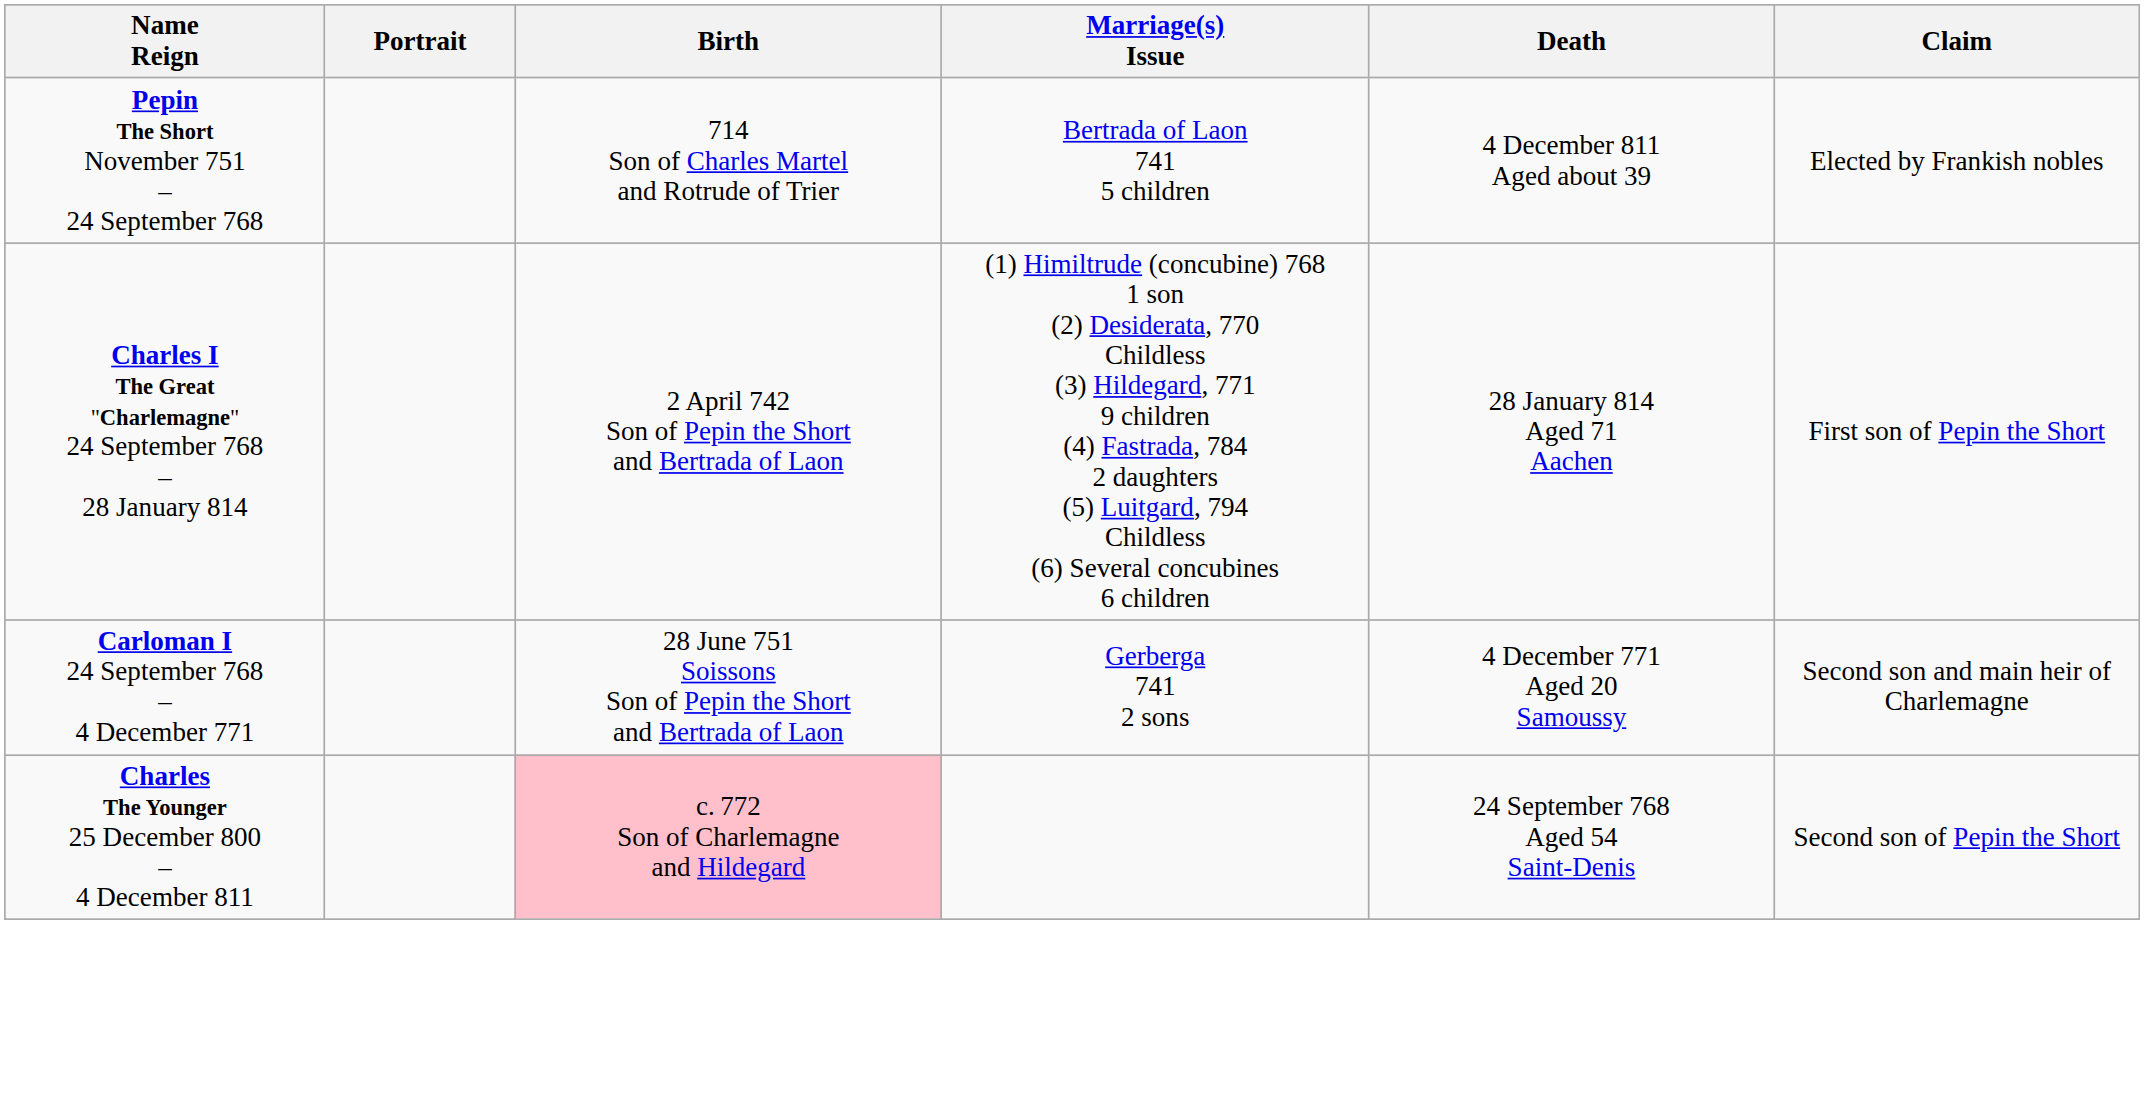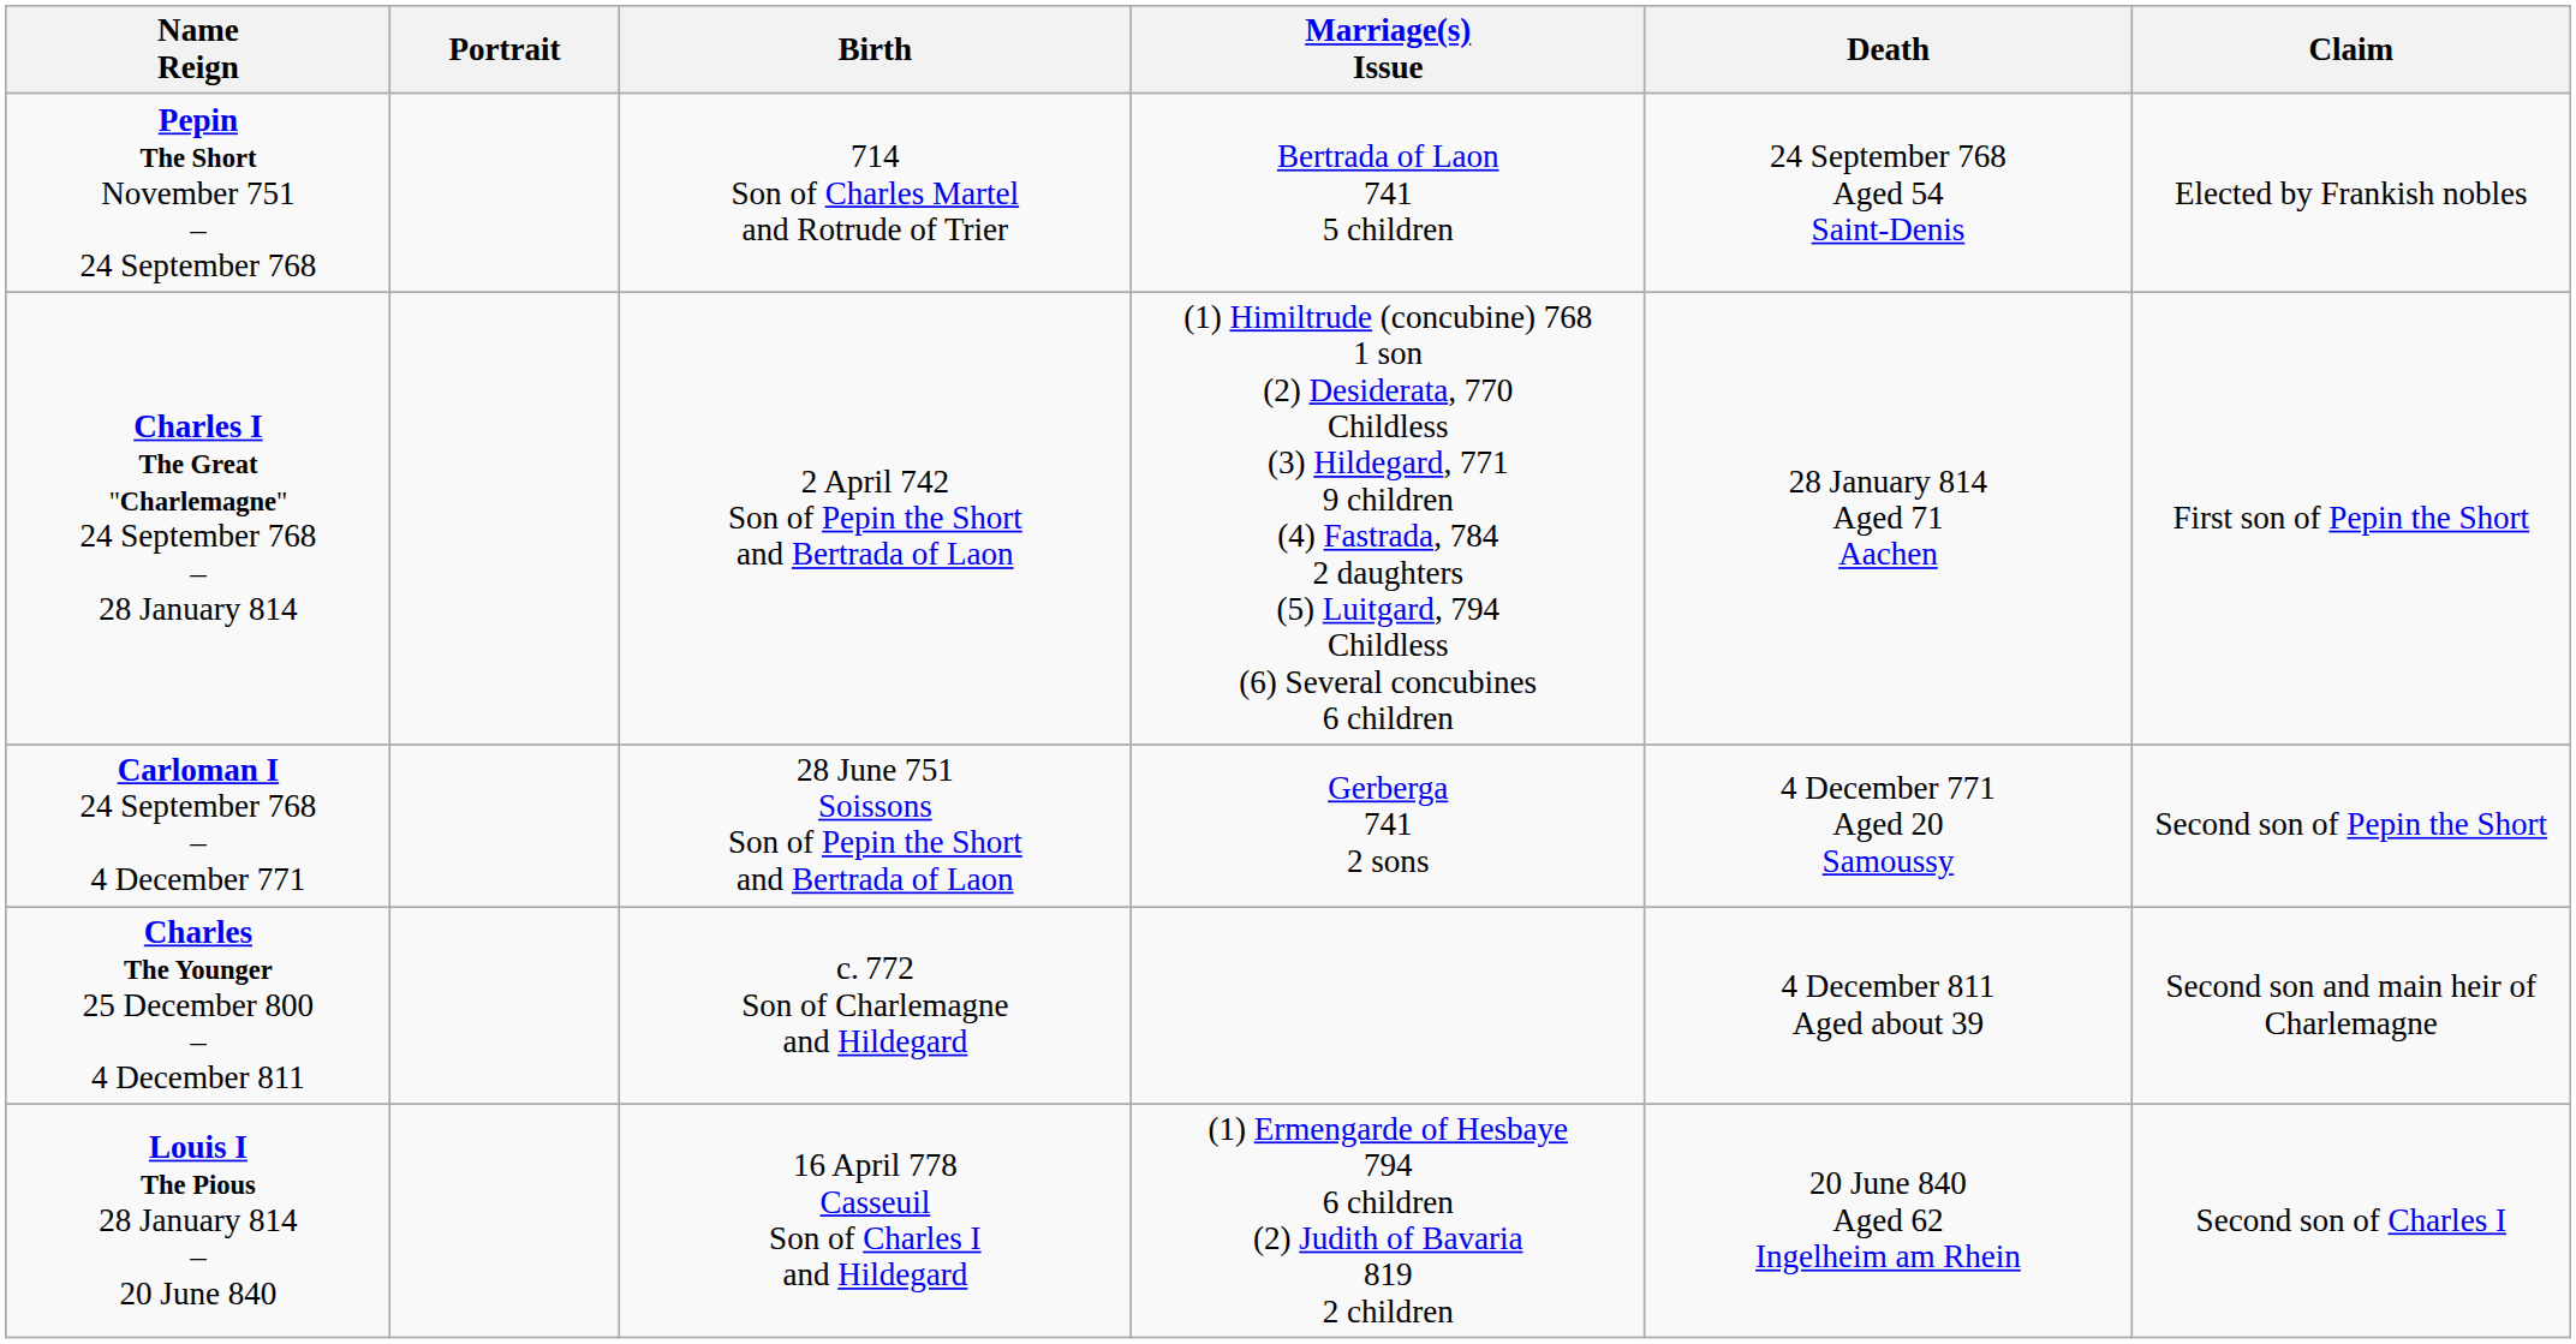 <table style="text-align:center; width:100%" class="wikitable">
 <tr>
 <th style="width:15%;">Name<br>Reign</th>
 <th style="width:105px;">Portrait</th>
 <th style="width:20%;">Birth</th>
 <th style="width:20%;"><a href='#'>Marriage(s)</a><br>Issue</th>
 <th style="width:19%;">Death</th>
 <th>Claim</th>
 </tr>
 <tr>
 <td><strong><a href='#'>Pepin</a></strong><br><small><strong>The Short</strong></small><br>November 751<br>–<br>24 September 768</td>
 <td></td>
 <td>714<br>Son of <a href='#'>Charles Martel</a><br>and Rotrude of Trier</td>
 <td><a href='#'>Bertrada of Laon</a><br>741<br>5 children</td>
-<td>4 December 811<br>Aged about 39</td>
+<td>24 September 768<br>Aged 54<br><a href='#'>Saint-Denis</a></td>
 <td>Elected by Frankish nobles</td>
 </tr>
 <tr>
 <td><strong><a href='#'>Charles I</a></strong><br><small><strong>The Great</strong><br>"<strong>Charlemagne</strong>"</small><br>24 September 768<br>–<br>28 January 814</td>
 <td></td>
 <td>2 April 742<br>Son of <a href='#'>Pepin the Short</a><br>and <a href='#'>Bertrada of Laon</a></td>
 <td>(1) <a href='#'>Himiltrude</a> (concubine) 768<br>1 son<br>(2) <a href='#'>Desiderata</a>, 770<br>Childless<br>(3) <a href='#'>Hildegard</a>, 771<br>9 children<br>(4) <a href='#'>Fastrada</a>, 784<br>2 daughters<br>(5) <a href='#'>Luitgard</a>, 794<br>Childless<br>(6) Several concubines<br>6 children</td>
 <td>28 January 814<br>Aged 71<br><a href='#'>Aachen</a></td>
 <td>First son of <a href='#'>Pepin the Short</a></td>
 </tr>
 <tr>
 <td><strong><a href='#'>Carloman I</a></strong><br>24 September 768<br>–<br>4 December 771</td>
 <td></td>
 <td>28 June 751<br><a href='#'>Soissons</a><br>Son of <a href='#'>Pepin the Short</a><br>and <a href='#'>Bertrada of Laon</a></td>
 <td><a href='#'>Gerberga</a><br>741<br>2 sons</td>
 <td>4 December 771<br>Aged 20<br><a href='#'>Samoussy</a></td>
-<td>Second son and main heir of Charlemagne</td>
+<td>Second son of <a href='#'>Pepin the Short</a></td>
 </tr>
 <tr>
 <td><a href='#'><strong>Charles</strong></a><strong><br><small>The Younger</small></strong><br>25 December 800<br>–<br>4 December 811</td>
 <td></td>
-<td style="background: pink;"><abbr>c.</abbr> 772 <br>Son of Charlemagne<br>and <a href='#'>Hildegard</a></td>
+<td><abbr>c.</abbr> 772 <br>Son of Charlemagne<br>and <a href='#'>Hildegard</a></td>
 <td></td>
-<td>24 September 768<br>Aged 54<br><a href='#'>Saint-Denis</a></td>
-<td>Second son of <a href='#'>Pepin the Short</a></td>
+<td>4 December 811<br>Aged about 39</td>
+<td>Second son and main heir of Charlemagne</td>
+</tr>
+<tr>
+<td><strong><a href='#'>Louis I</a></strong><br><small><strong>The Pious</strong></small><br>28 January 814<br>–<br>20 June 840</td>
+<td></td>
+<td>16 April 778<br><a href='#'>Casseuil</a><br>Son of <a href='#'>Charles I</a><br>and <a href='#'>Hildegard</a></td>
+<td>(1) <a href='#'>Ermengarde of Hesbaye</a><br>794<br>6 children<br>(2) <a href='#'>Judith of Bavaria</a><br>819<br>2 children</td>
+<td>20 June 840<br>Aged 62<br><a href='#'>Ingelheim am Rhein</a></td>
+<td>Second son of <a href='#'>Charles I</a></td>
 </tr>
 </table>
